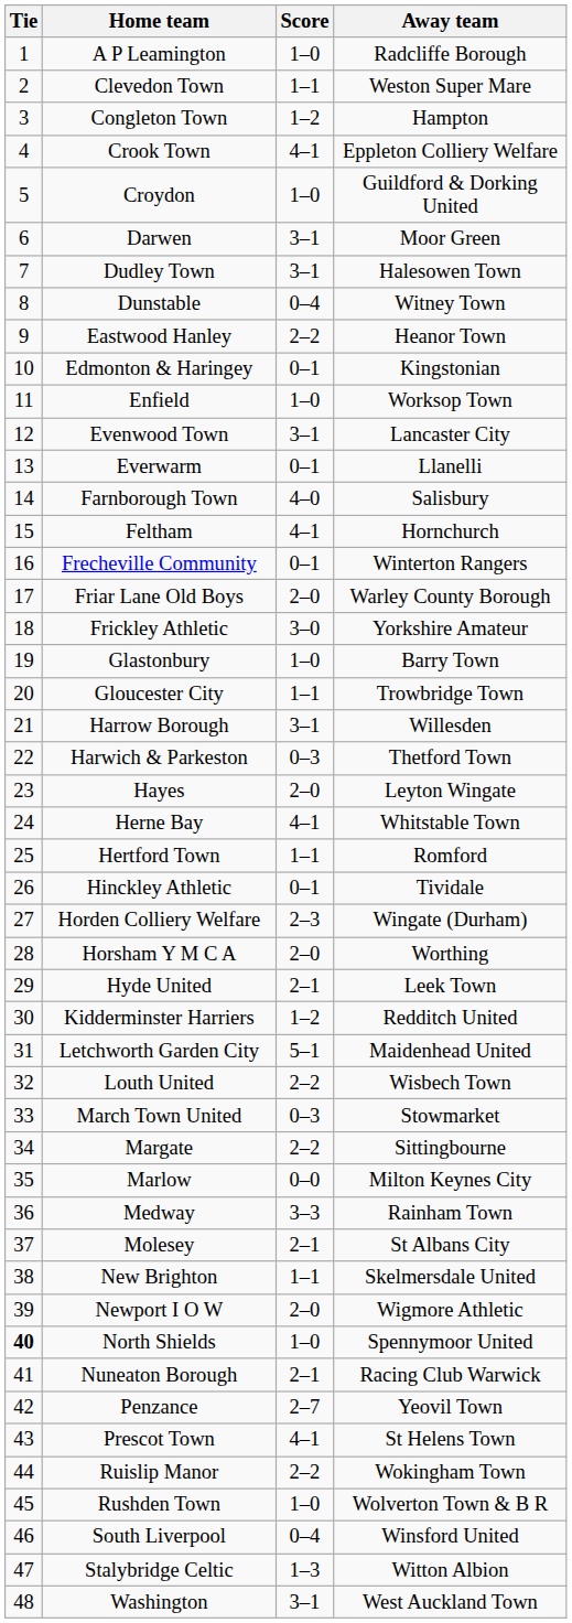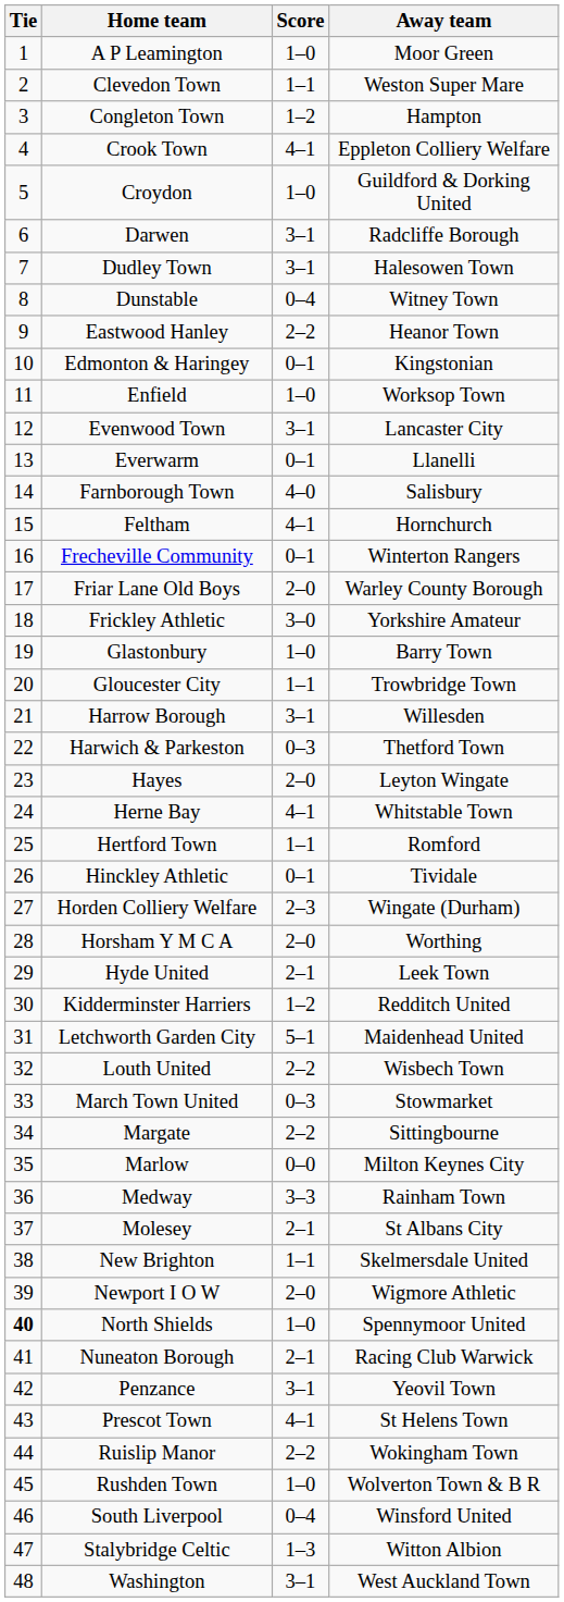 <table class="wikitable" style="text-align:center;">
 <tr>
 <th width=20>Tie</th>
 <th width=175>Home team</th>
 <th width=20>Score</th>
 <th width=175>Away team</th>
 </tr>
 <tr>
 <td>1</td>
 <td>A P Leamington</td>
 <td>1–0</td>
-<td>Radcliffe Borough</td>
+<td>Moor Green</td>
 </tr>
 <tr>
 <td>2</td>
 <td>Clevedon Town</td>
 <td>1–1</td>
 <td>Weston Super Mare</td>
 </tr>
 <tr>
 <td>3</td>
 <td>Congleton Town</td>
 <td>1–2</td>
 <td>Hampton</td>
 </tr>
 <tr>
 <td>4</td>
 <td>Crook Town</td>
 <td>4–1</td>
 <td>Eppleton Colliery Welfare</td>
 </tr>
 <tr>
 <td>5</td>
 <td>Croydon</td>
 <td>1–0</td>
 <td>Guildford & Dorking United</td>
 </tr>
 <tr>
 <td>6</td>
 <td>Darwen</td>
 <td>3–1</td>
-<td>Moor Green</td>
+<td>Radcliffe Borough</td>
 </tr>
 <tr>
 <td>7</td>
 <td>Dudley Town</td>
 <td>3–1</td>
 <td>Halesowen Town</td>
 </tr>
 <tr>
 <td>8</td>
 <td>Dunstable</td>
 <td>0–4</td>
 <td>Witney Town</td>
 </tr>
 <tr>
 <td>9</td>
 <td>Eastwood Hanley</td>
 <td>2–2</td>
 <td>Heanor Town</td>
 </tr>
 <tr>
 <td>10</td>
 <td>Edmonton & Haringey</td>
 <td>0–1</td>
 <td>Kingstonian</td>
 </tr>
 <tr>
 <td>11</td>
 <td>Enfield</td>
 <td>1–0</td>
 <td>Worksop Town</td>
 </tr>
 <tr>
 <td>12</td>
 <td>Evenwood Town</td>
 <td>3–1</td>
 <td>Lancaster City</td>
 </tr>
 <tr>
 <td>13</td>
 <td>Everwarm</td>
 <td>0–1</td>
 <td>Llanelli</td>
 </tr>
 <tr>
 <td>14</td>
 <td>Farnborough Town</td>
 <td>4–0</td>
 <td>Salisbury</td>
 </tr>
 <tr>
 <td>15</td>
 <td>Feltham</td>
 <td>4–1</td>
 <td>Hornchurch</td>
 </tr>
 <tr>
 <td>16</td>
 <td><a href='#'>Frecheville Community</a></td>
 <td>0–1</td>
 <td>Winterton Rangers</td>
 </tr>
 <tr>
 <td>17</td>
 <td>Friar Lane Old Boys</td>
 <td>2–0</td>
 <td>Warley County Borough</td>
 </tr>
 <tr>
 <td>18</td>
 <td>Frickley Athletic</td>
 <td>3–0</td>
 <td>Yorkshire Amateur</td>
 </tr>
 <tr>
 <td>19</td>
 <td>Glastonbury</td>
 <td>1–0</td>
 <td>Barry Town</td>
 </tr>
 <tr>
 <td>20</td>
 <td>Gloucester City</td>
 <td>1–1</td>
 <td>Trowbridge Town</td>
 </tr>
 <tr>
 <td>21</td>
 <td>Harrow Borough</td>
 <td>3–1</td>
 <td>Willesden</td>
 </tr>
 <tr>
 <td>22</td>
 <td>Harwich & Parkeston</td>
 <td>0–3</td>
 <td>Thetford Town</td>
 </tr>
 <tr>
 <td>23</td>
 <td>Hayes</td>
 <td>2–0</td>
 <td>Leyton Wingate</td>
 </tr>
 <tr>
 <td>24</td>
 <td>Herne Bay</td>
 <td>4–1</td>
 <td>Whitstable Town</td>
 </tr>
 <tr>
 <td>25</td>
 <td>Hertford Town</td>
 <td>1–1</td>
 <td>Romford</td>
 </tr>
 <tr>
 <td>26</td>
 <td>Hinckley Athletic</td>
 <td>0–1</td>
 <td>Tividale</td>
 </tr>
 <tr>
 <td>27</td>
 <td>Horden Colliery Welfare</td>
 <td>2–3</td>
 <td>Wingate (Durham)</td>
 </tr>
 <tr>
 <td>28</td>
 <td>Horsham Y M C A</td>
 <td>2–0</td>
 <td>Worthing</td>
 </tr>
 <tr>
 <td>29</td>
 <td>Hyde United</td>
 <td>2–1</td>
 <td>Leek Town</td>
 </tr>
 <tr>
 <td>30</td>
 <td>Kidderminster Harriers</td>
 <td>1–2</td>
 <td>Redditch United</td>
 </tr>
 <tr>
 <td>31</td>
 <td>Letchworth Garden City</td>
 <td>5–1</td>
 <td>Maidenhead United</td>
 </tr>
 <tr>
 <td>32</td>
 <td>Louth United</td>
 <td>2–2</td>
 <td>Wisbech Town</td>
 </tr>
 <tr>
 <td>33</td>
 <td>March Town United</td>
 <td>0–3</td>
 <td>Stowmarket</td>
 </tr>
 <tr>
 <td>34</td>
 <td>Margate</td>
 <td>2–2</td>
 <td>Sittingbourne</td>
 </tr>
 <tr>
 <td>35</td>
 <td>Marlow</td>
 <td>0–0</td>
 <td>Milton Keynes City</td>
 </tr>
 <tr>
 <td>36</td>
 <td>Medway</td>
 <td>3–3</td>
 <td>Rainham Town</td>
 </tr>
 <tr>
 <td>37</td>
 <td>Molesey</td>
 <td>2–1</td>
 <td>St Albans City</td>
 </tr>
 <tr>
 <td>38</td>
 <td>New Brighton</td>
 <td>1–1</td>
 <td>Skelmersdale United</td>
 </tr>
 <tr>
 <td>39</td>
 <td>Newport I O W</td>
 <td>2–0</td>
 <td>Wigmore Athletic</td>
 </tr>
 <tr>
 <td><strong>40</strong></td>
 <td>North Shields</td>
 <td>1–0</td>
 <td>Spennymoor United</td>
 </tr>
 <tr>
 <td>41</td>
 <td>Nuneaton Borough</td>
 <td>2–1</td>
 <td>Racing Club Warwick</td>
 </tr>
 <tr>
 <td>42</td>
 <td>Penzance</td>
-<td>2–7</td>
+<td>3–1</td>
 <td>Yeovil Town</td>
 </tr>
 <tr>
 <td>43</td>
 <td>Prescot Town</td>
 <td>4–1</td>
 <td>St Helens Town</td>
 </tr>
 <tr>
 <td>44</td>
 <td>Ruislip Manor</td>
 <td>2–2</td>
 <td>Wokingham Town</td>
 </tr>
 <tr>
 <td>45</td>
 <td>Rushden Town</td>
 <td>1–0</td>
 <td>Wolverton Town & B R</td>
 </tr>
 <tr>
 <td>46</td>
 <td>South Liverpool</td>
 <td>0–4</td>
 <td>Winsford United</td>
 </tr>
 <tr>
 <td>47</td>
 <td>Stalybridge Celtic</td>
 <td>1–3</td>
 <td>Witton Albion</td>
 </tr>
 <tr>
 <td>48</td>
 <td>Washington</td>
 <td>3–1</td>
 <td>West Auckland Town</td>
 </tr>
 </table>
